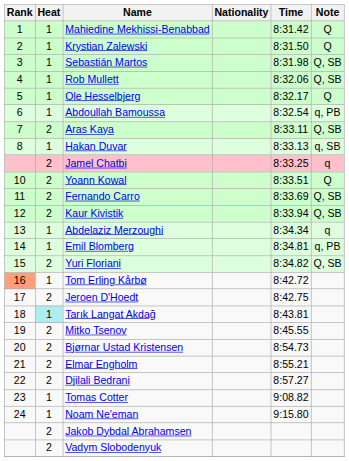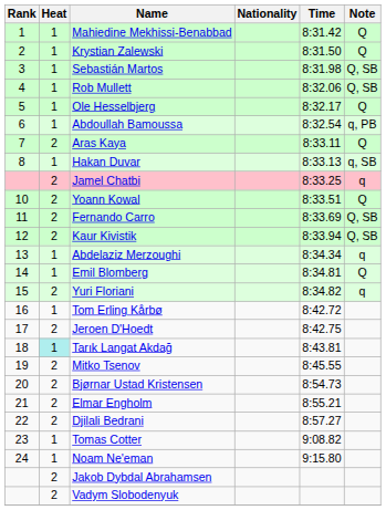 <table class="wikitable sortable" style="text-align:center">
 <tr>
 <th>Rank</th>
 <th>Heat</th>
 <th>Name</th>
 <th>Nationality</th>
 <th>Time</th>
 <th>Note</th>
 </tr>
 <tr bgcolor=ccffcc>
 <td>1</td>
 <td>1</td>
 <td align=left><a href='#'>Mahiedine Mekhissi-Benabbad</a></td>
 <td align=left></td>
 <td>8:31.42</td>
 <td>Q</td>
 </tr>
 <tr bgcolor=ccffcc>
 <td>2</td>
 <td>1</td>
 <td align=left><a href='#'>Krystian Zalewski</a></td>
 <td align=left></td>
 <td>8:31.50</td>
 <td>Q</td>
 </tr>
 <tr bgcolor=ccffcc>
 <td>3</td>
 <td>1</td>
 <td align=left><a href='#'>Sebastián Martos</a></td>
 <td align=left></td>
 <td>8:31.98</td>
 <td>Q, SB</td>
 </tr>
 <tr bgcolor=ccffcc>
 <td>4</td>
 <td>1</td>
 <td align=left><a href='#'>Rob Mullett</a></td>
 <td align=left></td>
 <td>8:32.06</td>
 <td>Q, SB</td>
 </tr>
 <tr bgcolor=ccffcc>
 <td>5</td>
 <td>1</td>
 <td align=left><a href='#'>Ole Hesselbjerg</a></td>
 <td align=left></td>
 <td>8:32.17</td>
 <td>Q</td>
 </tr>
 <tr bgcolor=ddffdd>
 <td>6</td>
 <td>1</td>
 <td align=left><a href='#'>Abdoullah Bamoussa</a></td>
 <td align=left></td>
 <td>8:32.54</td>
 <td>q, PB</td>
 </tr>
 <tr bgcolor=ccffcc>
 <td>7</td>
 <td>2</td>
 <td align=left><a href='#'>Aras Kaya</a></td>
 <td align=left></td>
 <td>8:33.11</td>
-<td>Q, SB</td>
+<td>Q</td>
 </tr>
 <tr bgcolor=ddffdd>
 <td>8</td>
 <td>1</td>
 <td align=left><a href='#'>Hakan Duvar</a></td>
 <td align=left></td>
 <td>8:33.13</td>
 <td>q, SB</td>
 </tr>
 <tr bgcolor=pink>
 <td></td>
 <td>2</td>
 <td align=left><a href='#'>Jamel Chatbi</a></td>
 <td align=left></td>
 <td>8:33.25</td>
 <td>q</td>
 </tr>
 <tr bgcolor=ccffcc>
 <td>10</td>
 <td>2</td>
 <td align=left><a href='#'>Yoann Kowal</a></td>
 <td align=left></td>
 <td>8:33.51</td>
 <td>Q</td>
 </tr>
 <tr bgcolor=ccffcc>
 <td>11</td>
 <td>2</td>
 <td align=left><a href='#'>Fernando Carro</a></td>
 <td align=left></td>
 <td>8:33.69</td>
 <td>Q, SB</td>
 </tr>
 <tr bgcolor=ccffcc>
 <td>12</td>
 <td>2</td>
 <td align=left><a href='#'>Kaur Kivistik</a></td>
 <td align=left></td>
 <td>8:33.94</td>
 <td>Q, SB</td>
 </tr>
 <tr bgcolor=ddffdd>
 <td>13</td>
 <td>1</td>
 <td align=left><a href='#'>Abdelaziz Merzoughi</a></td>
 <td align=left></td>
 <td>8:34.34</td>
 <td>q</td>
 </tr>
 <tr bgcolor=ddffdd>
 <td>14</td>
 <td>1</td>
 <td align=left><a href='#'>Emil Blomberg</a></td>
 <td align=left></td>
 <td>8:34.81</td>
-<td>q, PB</td>
+<td>Q</td>
 </tr>
 <tr bgcolor=ddffdd>
 <td>15</td>
 <td>2</td>
 <td align=left><a href='#'>Yuri Floriani</a></td>
 <td align=left></td>
 <td>8:34.82</td>
-<td>Q, SB</td>
+<td>q</td>
 </tr>
 <tr>
-<td style="background: lightsalmon;">16</td>
+<td>16</td>
 <td>1</td>
 <td align=left><a href='#'>Tom Erling Kårbø</a></td>
 <td align=left></td>
 <td>8:42.72</td>
 <td></td>
 </tr>
 <tr>
 <td>17</td>
 <td>2</td>
 <td align=left><a href='#'>Jeroen D'Hoedt</a></td>
 <td align=left></td>
 <td>8:42.75</td>
 <td></td>
 </tr>
 <tr>
 <td>18</td>
 <td style="background: paleturquoise;">1</td>
 <td align=left><a href='#'>Tarık Langat Akdağ</a></td>
 <td align=left></td>
 <td>8:43.81</td>
 <td></td>
 </tr>
 <tr>
 <td>19</td>
 <td>2</td>
 <td align=left><a href='#'>Mitko Tsenov</a></td>
 <td align=left></td>
 <td>8:45.55</td>
 <td></td>
 </tr>
 <tr>
 <td>20</td>
 <td>2</td>
 <td align=left><a href='#'>Bjørnar Ustad Kristensen</a></td>
 <td align=left></td>
 <td>8:54.73</td>
 <td></td>
 </tr>
 <tr>
 <td>21</td>
 <td>2</td>
 <td align=left><a href='#'>Elmar Engholm</a></td>
 <td align=left></td>
 <td>8:55.21</td>
 <td></td>
 </tr>
 <tr>
 <td>22</td>
 <td>2</td>
 <td align=left><a href='#'>Djilali Bedrani</a></td>
 <td align=left></td>
 <td>8:57.27</td>
 <td></td>
 </tr>
 <tr>
 <td>23</td>
 <td>1</td>
 <td align=left><a href='#'>Tomas Cotter</a></td>
 <td align=left></td>
 <td>9:08.82</td>
 <td></td>
 </tr>
 <tr>
 <td>24</td>
 <td>1</td>
 <td align=left><a href='#'>Noam Ne'eman</a></td>
 <td align=left></td>
 <td>9:15.80</td>
 <td></td>
 </tr>
 <tr>
 <td></td>
 <td>2</td>
 <td align=left><a href='#'>Jakob Dybdal Abrahamsen</a></td>
 <td align=left></td>
 <td></td>
 <td></td>
 </tr>
 <tr>
 <td></td>
 <td>2</td>
 <td align=left><a href='#'>Vadym Slobodenyuk</a></td>
 <td align=left></td>
 <td></td>
 <td></td>
 </tr>
 <tr>
 </tr>
 </table>
